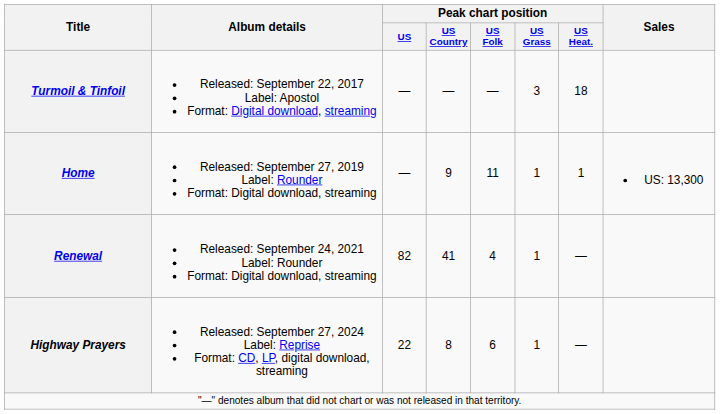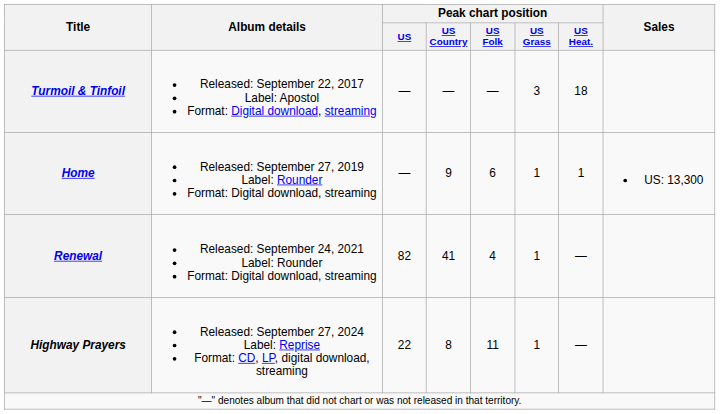 <table class="wikitable plainrowheaders" style="text-align:center;">
 <tr>
 <th scope="col" rowspan="2" style="width:12em;">Title</th>
 <th scope="col" rowspan="2" style="width:19em;">Album details</th>
 <th scope="col" colspan="5">Peak chart position</th>
 <th scope="col" rowspan="2" style="width:9em;">Sales</th>
 </tr>
 <tr style="font-size:smaller;">
 <th scope="col" style="width:4em;"><a href='#'>US</a><br></th>
 <th scope="col" style="width:4em;"><a href='#'>US<br>Country</a><br></th>
 <th scope="col" style="width:4em;"><a href='#'>US<br>Folk</a><br></th>
 <th scope="col" style="width:4em;"><a href='#'>US<br>Grass</a><br></th>
 <th scope="col" style="width:4em;"><a href='#'>US<br>Heat.</a><br></th>
 </tr>
 <tr>
 <th scope="row"><em><a href='#'>Turmoil & Tinfoil</a></em></th>
 <td><br><ul><li>Released: September 22, 2017</li><li>Label: Apostol</li><li>Format: <a href='#'>Digital download</a>, <a href='#'>streaming</a></li></ul></td>
 <td>—</td>
 <td>—</td>
 <td>—</td>
 <td>3</td>
 <td>18</td>
 <td></td>
 </tr>
 <tr>
 <th scope="row"><em><a href='#'>Home</a></em></th>
 <td><br><ul><li>Released: September 27, 2019</li><li>Label: <a href='#'>Rounder</a></li><li>Format: Digital download, streaming</li></ul></td>
 <td>—</td>
 <td>9</td>
-<td>11</td>
+<td>6</td>
 <td>1</td>
 <td>1</td>
 <td><br><ul><li>US: 13,300</li></ul></td>
 </tr>
 <tr>
 <th scope="row"><em><a href='#'>Renewal</a></em></th>
 <td><br><ul><li>Released: September 24, 2021</li><li>Label: Rounder</li><li>Format: Digital download, streaming</li></ul></td>
 <td>82</td>
 <td>41</td>
 <td>4</td>
 <td>1</td>
 <td>—</td>
 <td></td>
 </tr>
 <tr>
 <th scope="row"><em>Highway Prayers</em></th>
 <td><br><ul><li>Released: September 27, 2024</li><li>Label: <a href='#'>Reprise</a></li><li>Format: <a href='#'>CD</a>, <a href='#'>LP</a>, digital download, streaming</li></ul></td>
 <td>22</td>
 <td>8</td>
-<td>6</td>
+<td>11</td>
 <td>1</td>
 <td>—</td>
 <td></td>
 </tr>
 <tr>
 <td colspan="8" style="font-size:85%">"—" denotes album that did not chart or was not released in that territory.</td>
 </tr>
 </table>
